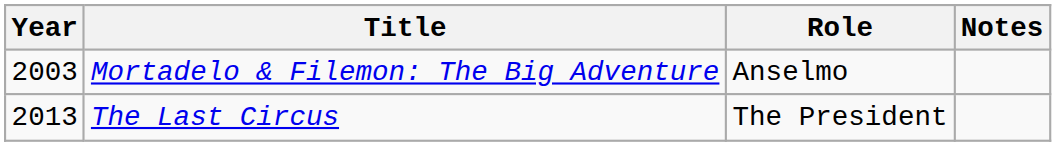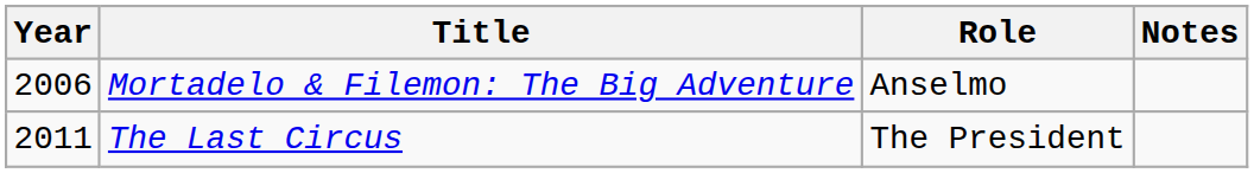 <table class="wikitable sortable">
 <tr>
 <th>Year</th>
 <th>Title</th>
 <th>Role</th>
 <th class="unsortable">Notes</th>
 </tr>
 <tr>
-<td>2003</td>
+<td>2006</td>
 <td><em><a href='#'>Mortadelo & Filemon: The Big Adventure</a></em></td>
 <td>Anselmo</td>
 <td></td>
 </tr>
 <tr>
-<td>2013</td>
+<td>2011</td>
 <td><em><a href='#'>The Last Circus</a></em></td>
 <td>The President</td>
 <td></td>
 </tr>
 </table>
